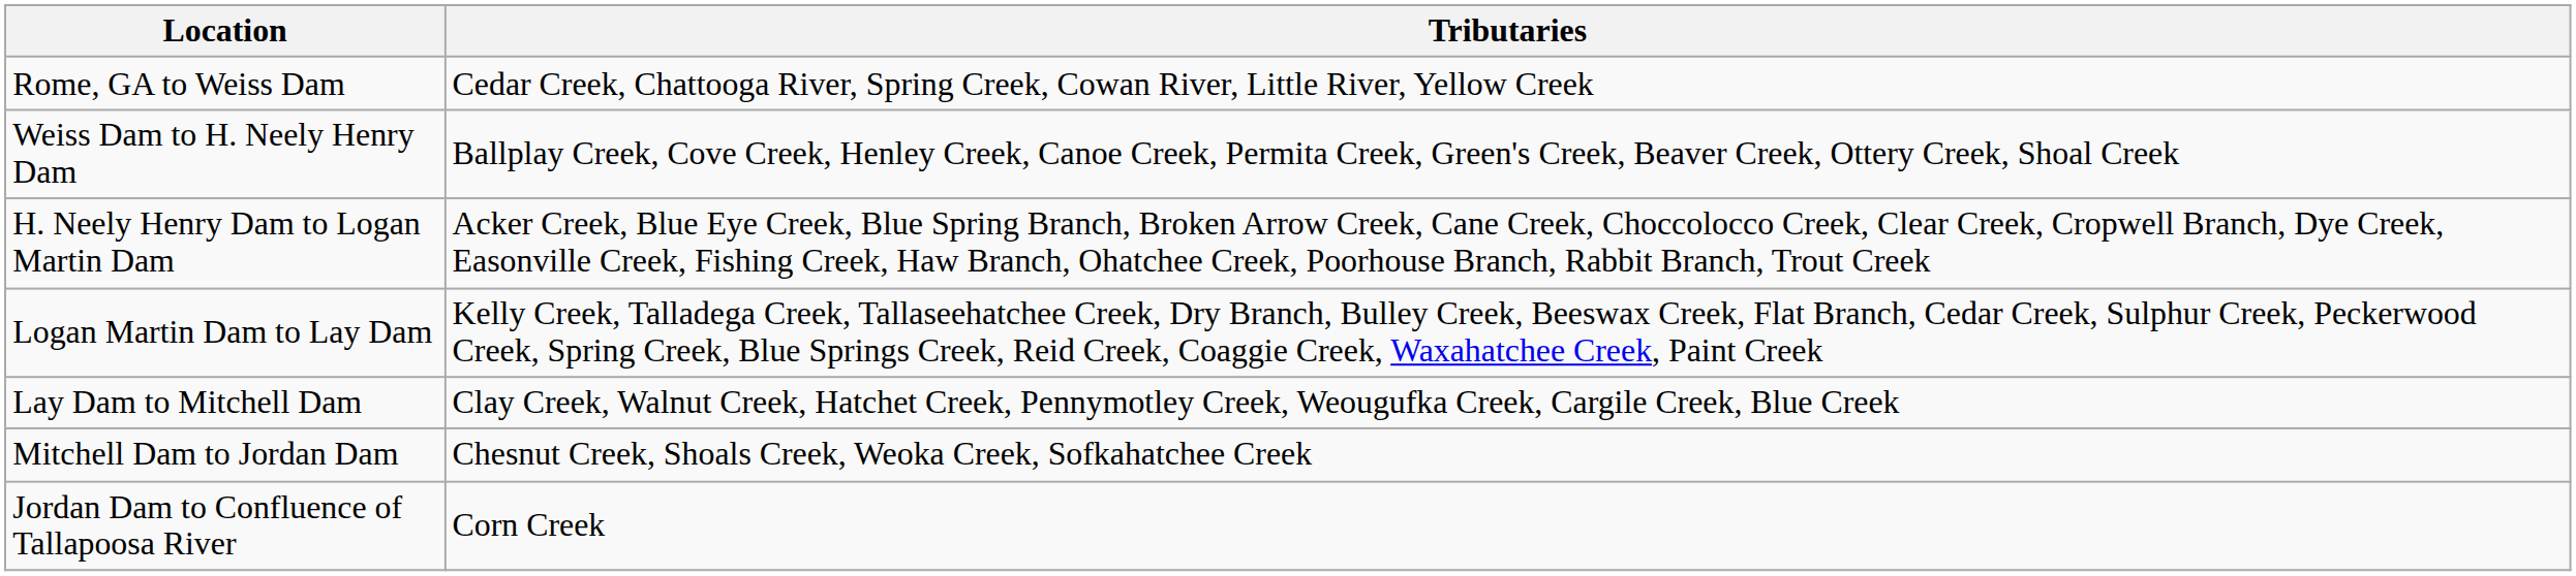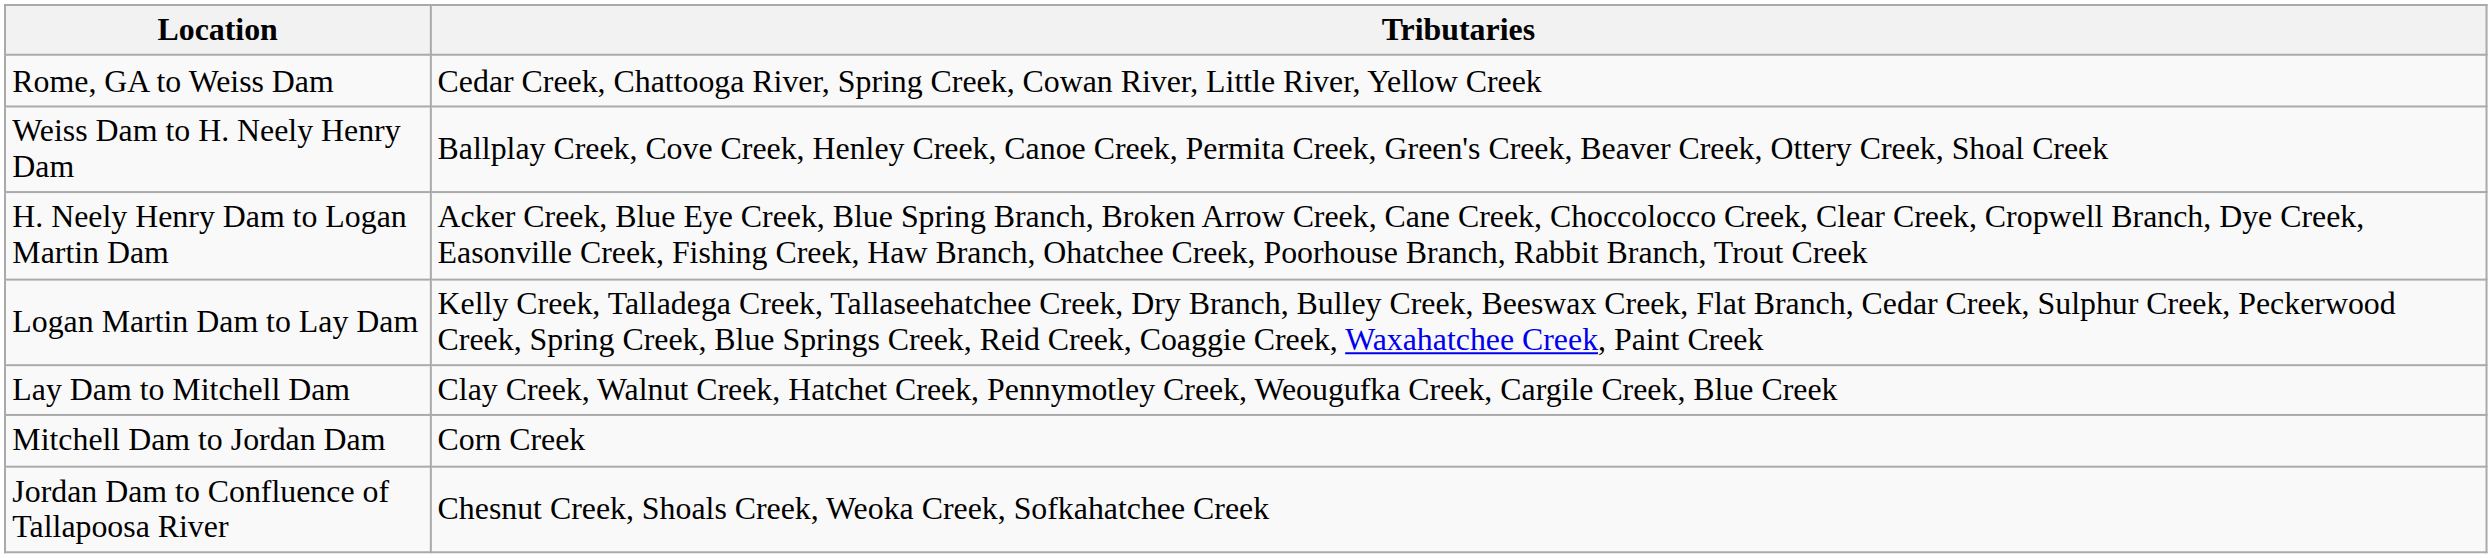 <table class="wikitable">
 <tr>
 <th>Location</th>
 <th>Tributaries</th>
 </tr>
 <tr>
 <td>Rome, GA to Weiss Dam</td>
 <td>Cedar Creek, Chattooga River, Spring Creek, Cowan River, Little River, Yellow Creek</td>
 </tr>
 <tr>
 <td>Weiss Dam to H. Neely Henry Dam</td>
 <td>Ballplay Creek, Cove Creek, Henley Creek, Canoe Creek, Permita Creek, Green's Creek, Beaver Creek, Ottery Creek, Shoal Creek</td>
 </tr>
 <tr>
 <td>H. Neely Henry Dam to Logan Martin Dam</td>
 <td>Acker Creek, Blue Eye Creek, Blue Spring Branch, Broken Arrow Creek, Cane Creek, Choccolocco Creek, Clear Creek, Cropwell Branch, Dye Creek, Easonville Creek, Fishing Creek, Haw Branch, Ohatchee Creek, Poorhouse Branch, Rabbit Branch, Trout Creek</td>
 </tr>
 <tr>
 <td>Logan Martin Dam to Lay Dam</td>
 <td>Kelly Creek, Talladega Creek, Tallaseehatchee Creek, Dry Branch, Bulley Creek, Beeswax Creek, Flat Branch, Cedar Creek, Sulphur Creek, Peckerwood Creek, Spring Creek, Blue Springs Creek, Reid Creek, Coaggie Creek, <a href='#'>Waxahatchee Creek</a>, Paint Creek</td>
 </tr>
 <tr>
 <td>Lay Dam to Mitchell Dam</td>
 <td>Clay Creek, Walnut Creek, Hatchet Creek, Pennymotley Creek, Weougufka Creek, Cargile Creek, Blue Creek</td>
 </tr>
 <tr>
 <td>Mitchell Dam to Jordan Dam</td>
-<td>Chesnut Creek, Shoals Creek, Weoka Creek, Sofkahatchee Creek</td>
+<td>Corn Creek</td>
 </tr>
 <tr>
 <td>Jordan Dam to Confluence of Tallapoosa River</td>
-<td>Corn Creek</td>
+<td>Chesnut Creek, Shoals Creek, Weoka Creek, Sofkahatchee Creek</td>
 </tr>
 </table>
